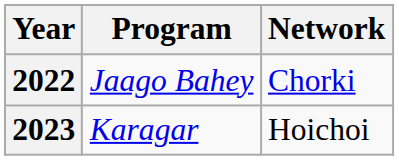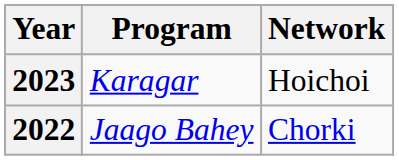 <table class="wikitable plainrowheaders">
 <tr>
 <th>Year</th>
 <th>Program</th>
 <th>Network</th>
 </tr>
 <tr>
+<th scope="row">2023</th>
+<td><em><a href='#'>Karagar</a></em></td>
+<td>Hoichoi</td>
+</tr>
+<tr>
 <th scope="row">2022</th>
 <td><em><a href='#'>Jaago Bahey</a></em></td>
 <td><a href='#'>Chorki</a></td>
 </tr>
-<tr>
-<th scope="row">2023</th>
-<td><em><a href='#'>Karagar</a></em></td>
-<td>Hoichoi</td>
-</tr>
 </table>
